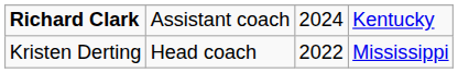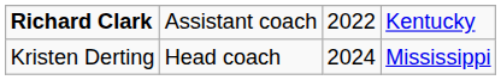 <table class=wikitable>
 <tr>
 </tr>
 <tr>
 <td><strong>Richard Clark</strong></td>
 <td>Assistant coach</td>
-<td>2024</td>
+<td>2022</td>
 <td><a href='#'>Kentucky</a></td>
 </tr>
 <tr>
 <td>Kristen Derting</td>
 <td>Head coach</td>
-<td>2022</td>
+<td>2024</td>
 <td><a href='#'>Mississippi</a></td>
 </tr>
 </table>
